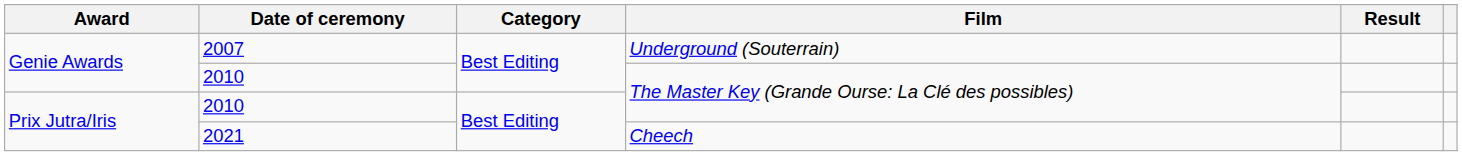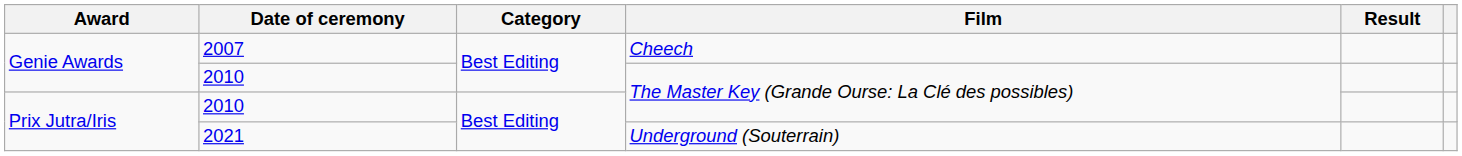 <table class="wikitable sortable plainrowheaders" style="width: 100%;">
 <tr>
 <th scope="col">Award</th>
 <th scope="col">Date of ceremony</th>
 <th scope="col">Category</th>
 <th scope="col">Film</th>
 <th scope="col">Result</th>
 <th scope="col" class="unsortable"></th>
 </tr>
 <tr>
 <td rowspan=2><a href='#'>Genie Awards</a></td>
 <td><a href='#'>2007</a></td>
 <td rowspan=2><a href='#'>Best Editing</a></td>
-<td><em><a href='#'>Underground</a> (Souterrain)</em></td>
+<td><em><a href='#'>Cheech</a></em></td>
 <td></td>
 <td></td>
 </tr>
 <tr>
 <td><a href='#'>2010</a></td>
 <td rowspan=2><em><a href='#'>The Master Key</a> (Grande Ourse: La Clé des possibles)</em></td>
 <td></td>
 <td></td>
 </tr>
 <tr>
 <td rowspan=2><a href='#'>Prix Jutra/Iris</a></td>
 <td><a href='#'>2010</a></td>
 <td rowspan=2><a href='#'>Best Editing</a></td>
 <td></td>
 <td></td>
 </tr>
 <tr>
 <td><a href='#'>2021</a></td>
-<td><em><a href='#'>Cheech</a></em></td>
+<td><em><a href='#'>Underground</a> (Souterrain)</em></td>
 <td></td>
 <td></td>
 </tr>
 </table>
